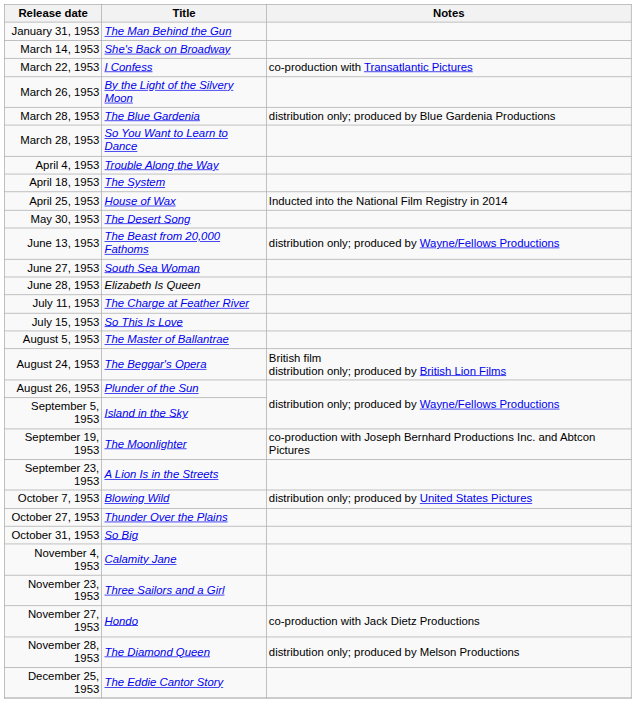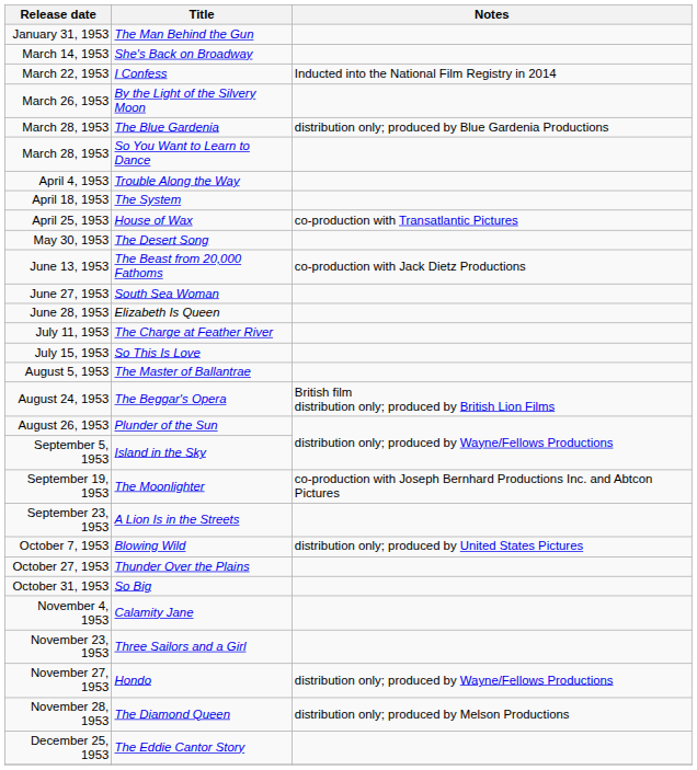 <table class="wikitable sortable" style="width:100%;">
 <tr>
 <th scope="col" style="width:130px;">Release date</th>
 <th>Title</th>
 <th>Notes</th>
 </tr>
 <tr>
 <td style="text-align:right;">January 31, 1953</td>
 <td><em><a href='#'>The Man Behind the Gun</a></em></td>
 <td></td>
 </tr>
 <tr>
 <td style="text-align:right;">March 14, 1953</td>
 <td><em><a href='#'>She's Back on Broadway</a></em></td>
 <td></td>
 </tr>
 <tr>
 <td style="text-align:right;">March 22, 1953</td>
 <td><em><a href='#'>I Confess</a></em></td>
-<td>co-production with <a href='#'>Transatlantic Pictures</a></td>
+<td>Inducted into the National Film Registry in 2014</td>
 </tr>
 <tr>
 <td style="text-align:right;">March 26, 1953</td>
 <td><em><a href='#'>By the Light of the Silvery Moon</a></em></td>
 <td></td>
 </tr>
 <tr>
 <td style="text-align:right;">March 28, 1953</td>
 <td><em><a href='#'>The Blue Gardenia</a></em></td>
 <td>distribution only; produced by Blue Gardenia Productions</td>
 </tr>
 <tr>
 <td style="text-align:right;">March 28, 1953</td>
 <td><em><a href='#'>So You Want to Learn to Dance</a></em></td>
 <td></td>
 </tr>
 <tr>
 <td style="text-align:right;">April 4, 1953</td>
 <td><em><a href='#'>Trouble Along the Way</a></em></td>
 <td></td>
 </tr>
 <tr>
 <td style="text-align:right;">April 18, 1953</td>
 <td><em><a href='#'>The System</a></em></td>
 <td></td>
 </tr>
 <tr>
 <td style="text-align:right;">April 25, 1953</td>
 <td><em><a href='#'>House of Wax</a></em></td>
-<td>Inducted into the National Film Registry in 2014</td>
+<td>co-production with <a href='#'>Transatlantic Pictures</a></td>
 </tr>
 <tr>
 <td style="text-align:right;">May 30, 1953</td>
 <td><em><a href='#'>The Desert Song</a></em></td>
 <td></td>
 </tr>
 <tr>
 <td style="text-align:right;">June 13, 1953</td>
 <td><em><a href='#'>The Beast from 20,000 Fathoms</a></em></td>
-<td>distribution only; produced by <a href='#'>Wayne/Fellows Productions</a></td>
+<td>co-production with Jack Dietz Productions</td>
 </tr>
 <tr>
 <td style="text-align:right;">June 27, 1953</td>
 <td><em><a href='#'>South Sea Woman</a></em></td>
 <td></td>
 </tr>
 <tr>
 <td style="text-align:right;">June 28, 1953</td>
 <td><em>Elizabeth Is Queen</em></td>
 <td></td>
 </tr>
 <tr>
 <td style="text-align:right;">July 11, 1953</td>
 <td><em><a href='#'>The Charge at Feather River</a></em></td>
 <td></td>
 </tr>
 <tr>
 <td style="text-align:right;">July 15, 1953</td>
 <td><em><a href='#'>So This Is Love</a></em></td>
 <td></td>
 </tr>
 <tr>
 <td style="text-align:right;">August 5, 1953</td>
 <td><em><a href='#'>The Master of Ballantrae</a></em></td>
 <td></td>
 </tr>
 <tr>
 <td style="text-align:right;">August 24, 1953</td>
 <td><em><a href='#'>The Beggar's Opera</a></em></td>
 <td>British film<br>distribution only; produced by <a href='#'>British Lion Films</a></td>
 </tr>
 <tr>
 <td style="text-align:right;">August 26, 1953</td>
 <td><em><a href='#'>Plunder of the Sun</a></em></td>
 <td rowspan="2">distribution only; produced by <a href='#'>Wayne/Fellows Productions</a></td>
 </tr>
 <tr>
 <td style="text-align:right;">September 5, 1953</td>
 <td><em><a href='#'>Island in the Sky</a></em></td>
 </tr>
 <tr>
 <td style="text-align:right;">September 19, 1953</td>
 <td><em><a href='#'>The Moonlighter</a></em></td>
 <td>co-production with Joseph Bernhard Productions Inc. and Abtcon Pictures</td>
 </tr>
 <tr>
 <td style="text-align:right;">September 23, 1953</td>
 <td><em><a href='#'>A Lion Is in the Streets</a></em></td>
 <td></td>
 </tr>
 <tr>
 <td style="text-align:right;">October 7, 1953</td>
 <td><em><a href='#'>Blowing Wild</a></em></td>
 <td>distribution only; produced by <a href='#'>United States Pictures</a></td>
 </tr>
 <tr>
 <td style="text-align:right;">October 27, 1953</td>
 <td><em><a href='#'>Thunder Over the Plains</a></em></td>
 <td></td>
 </tr>
 <tr>
 <td style="text-align:right;">October 31, 1953</td>
 <td><em><a href='#'>So Big</a></em></td>
 <td></td>
 </tr>
 <tr>
 <td style="text-align:right;">November 4, 1953</td>
 <td><em><a href='#'>Calamity Jane</a></em></td>
 <td></td>
 </tr>
 <tr>
 <td style="text-align:right;">November 23, 1953</td>
 <td><em><a href='#'>Three Sailors and a Girl</a></em></td>
 <td></td>
 </tr>
 <tr>
 <td style="text-align:right;">November 27, 1953</td>
 <td><em><a href='#'>Hondo</a></em></td>
-<td>co-production with Jack Dietz Productions</td>
+<td>distribution only; produced by <a href='#'>Wayne/Fellows Productions</a></td>
 </tr>
 <tr>
 <td style="text-align:right;">November 28, 1953</td>
 <td><em><a href='#'>The Diamond Queen</a></em></td>
 <td>distribution only; produced by Melson Productions</td>
 </tr>
 <tr>
 <td style="text-align:right;">December 25, 1953</td>
 <td><em><a href='#'>The Eddie Cantor Story</a></em></td>
 <td></td>
 </tr>
 <tr>
 </tr>
 </table>
